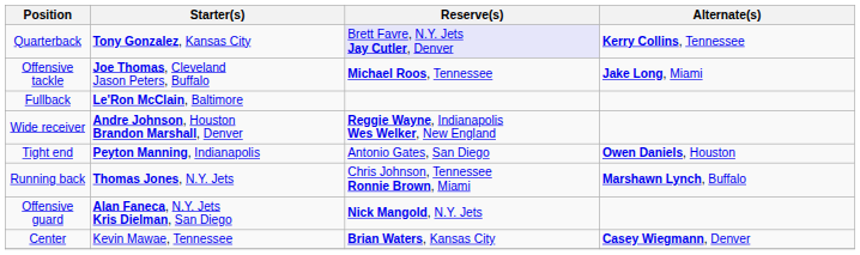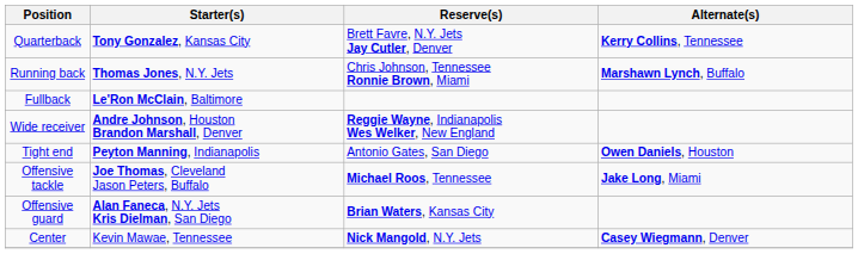 <table class="wikitable" style="width:70%;">
 <tr>
 <th style="width:10%;">Position</th>
 <th style="width:30%;">Starter(s)</th>
 <th style="width:30%;">Reserve(s)</th>
 <th style="width:30%;">Alternate(s)</th>
 </tr>
 <tr>
 <td align=center><a href='#'>Quarterback</a></td>
 <td> <strong><a href='#'>Tony Gonzalez</a></strong>, <a href='#'>Kansas City</a></td>
-<td style="background: lavender;"> <a href='#'>Brett Favre</a>, <a href='#'>N.Y. Jets</a><br> <strong><a href='#'>Jay Cutler</a></strong>, <a href='#'>Denver</a></td>
+<td> <a href='#'>Brett Favre</a>, <a href='#'>N.Y. Jets</a><br> <strong><a href='#'>Jay Cutler</a></strong>, <a href='#'>Denver</a></td>
 <td> <strong><a href='#'>Kerry Collins</a></strong>, <a href='#'>Tennessee</a></td>
 </tr>
 <tr>
-<td align=center><a href='#'>Offensive tackle</a></td>
-<td> <strong><a href='#'>Joe Thomas</a></strong>, <a href='#'>Cleveland</a><br> <a href='#'>Jason Peters</a>, <a href='#'>Buffalo</a></td>
-<td> <strong><a href='#'>Michael Roos</a></strong>, <a href='#'>Tennessee</a></td>
-<td> <strong><a href='#'>Jake Long</a></strong>, <a href='#'>Miami</a></td>
+<td align=center><a href='#'>Running back</a></td>
+<td> <strong><a href='#'>Thomas Jones</a></strong>, <a href='#'>N.Y. Jets</a></td>
+<td> <a href='#'>Chris Johnson</a>, <a href='#'>Tennessee</a><br> <strong><a href='#'>Ronnie Brown</a></strong>, <a href='#'>Miami</a></td>
+<td> <strong><a href='#'>Marshawn Lynch</a></strong>, <a href='#'>Buffalo</a></td>
 </tr>
 <tr>
 <td align=center><a href='#'>Fullback</a></td>
 <td> <strong><a href='#'>Le'Ron McClain</a></strong>, <a href='#'>Baltimore</a></td>
 <td></td>
 <td></td>
 </tr>
 <tr>
 <td align=center><a href='#'>Wide receiver</a></td>
 <td> <strong><a href='#'>Andre Johnson</a></strong>, <a href='#'>Houston</a><br> <strong><a href='#'>Brandon Marshall</a></strong>, <a href='#'>Denver</a></td>
 <td> <strong><a href='#'>Reggie Wayne</a></strong>, <a href='#'>Indianapolis</a><br> <strong><a href='#'>Wes Welker</a></strong>, <a href='#'>New England</a></td>
 <td></td>
 </tr>
 <tr>
 <td align=center><a href='#'>Tight end</a></td>
 <td> <strong><a href='#'>Peyton Manning</a></strong>, <a href='#'>Indianapolis</a></td>
 <td> <a href='#'>Antonio Gates</a>, <a href='#'>San Diego</a></td>
 <td> <strong><a href='#'>Owen Daniels</a></strong>, <a href='#'>Houston</a></td>
 </tr>
 <tr>
-<td align=center><a href='#'>Running back</a></td>
-<td> <strong><a href='#'>Thomas Jones</a></strong>, <a href='#'>N.Y. Jets</a></td>
-<td> <a href='#'>Chris Johnson</a>, <a href='#'>Tennessee</a><br> <strong><a href='#'>Ronnie Brown</a></strong>, <a href='#'>Miami</a></td>
-<td> <strong><a href='#'>Marshawn Lynch</a></strong>, <a href='#'>Buffalo</a></td>
+<td align=center><a href='#'>Offensive tackle</a></td>
+<td> <strong><a href='#'>Joe Thomas</a></strong>, <a href='#'>Cleveland</a><br> <a href='#'>Jason Peters</a>, <a href='#'>Buffalo</a></td>
+<td> <strong><a href='#'>Michael Roos</a></strong>, <a href='#'>Tennessee</a></td>
+<td> <strong><a href='#'>Jake Long</a></strong>, <a href='#'>Miami</a></td>
 </tr>
 <tr>
 <td align=center><a href='#'>Offensive guard</a></td>
 <td> <strong><a href='#'>Alan Faneca</a></strong>, <a href='#'>N.Y. Jets</a><br> <strong><a href='#'>Kris Dielman</a></strong>, <a href='#'>San Diego</a></td>
-<td> <strong><a href='#'>Nick Mangold</a></strong>, <a href='#'>N.Y. Jets</a></td>
+<td> <strong><a href='#'>Brian Waters</a></strong>, <a href='#'>Kansas City</a></td>
 <td></td>
 </tr>
 <tr>
 <td align=center><a href='#'>Center</a></td>
 <td> <a href='#'>Kevin Mawae</a>, <a href='#'>Tennessee</a></td>
-<td> <strong><a href='#'>Brian Waters</a></strong>, <a href='#'>Kansas City</a></td>
+<td> <strong><a href='#'>Nick Mangold</a></strong>, <a href='#'>N.Y. Jets</a></td>
 <td> <strong><a href='#'>Casey Wiegmann</a></strong>, <a href='#'>Denver</a></td>
 </tr>
 <tr>
 </tr>
 </table>
